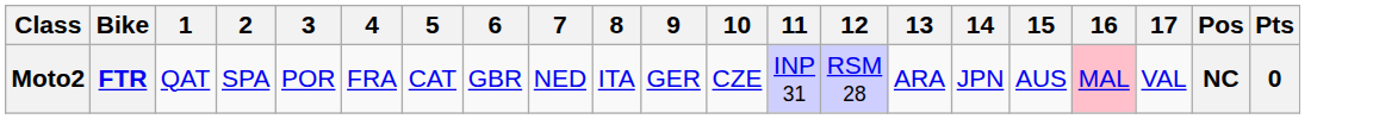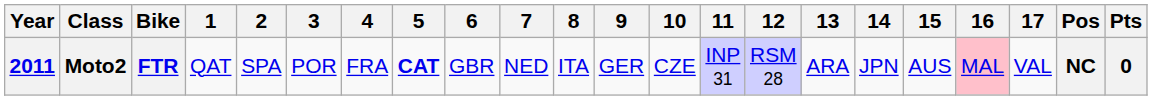 <table class="wikitable" style="text-align:center">
 <tr>
+<th>Year</th>
 <th>Class</th>
 <th>Bike</th>
 <th>1</th>
 <th>2</th>
 <th>3</th>
 <th>4</th>
 <th>5</th>
 <th>6</th>
 <th>7</th>
 <th>8</th>
 <th>9</th>
 <th>10</th>
 <th>11</th>
 <th>12</th>
 <th>13</th>
 <th>14</th>
 <th>15</th>
 <th>16</th>
 <th>17</th>
 <th>Pos</th>
 <th>Pts</th>
 </tr>
 <tr>
+<th><a href='#'>2011</a></th>
 <th>Moto2</th>
 <th><a href='#'>FTR</a></th>
 <td><a href='#'>QAT</a></td>
 <td><a href='#'>SPA</a></td>
 <td><a href='#'>POR</a></td>
 <td><a href='#'>FRA</a></td>
-<td><a href='#'>CAT</a></td>
+<td><strong><a href='#'>CAT</a></strong></td>
 <td><a href='#'>GBR</a></td>
 <td><a href='#'>NED</a></td>
 <td><a href='#'>ITA</a></td>
 <td><a href='#'>GER</a></td>
 <td><a href='#'>CZE</a></td>
 <td style="background:#CFCFFF;"><a href='#'>INP</a><br><small>31</small></td>
 <td style="background:#CFCFFF;"><a href='#'>RSM</a><br><small>28</small></td>
 <td><a href='#'>ARA</a></td>
 <td><a href='#'>JPN</a></td>
 <td><a href='#'>AUS</a></td>
 <td style="background: pink;"><a href='#'>MAL</a></td>
 <td><a href='#'>VAL</a></td>
 <th>NC</th>
 <th>0</th>
 </tr>
 </table>
